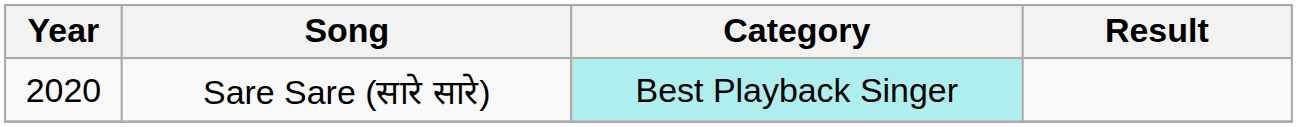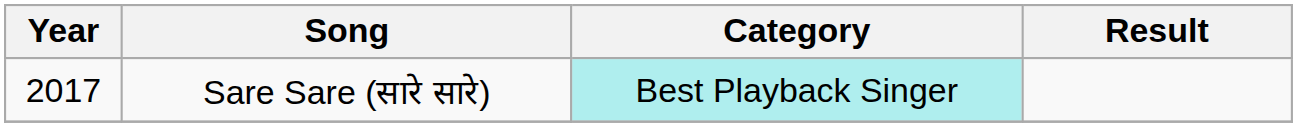 <table class="wikitable">
 <tr>
 <th width=5%>Year</th>
 <th style="width:25%;">Song</th>
 <th style="width:25%;">Category</th>
 <th style="width:15%;">Result</th>
 </tr>
 <tr>
-<td style="text-align:center;">2020</td>
+<td style="text-align:center;">2017</td>
 <td style="text-align:center;">Sare Sare (सारे सारे)</td>
 <td style="background: paleturquoise; text-align:center;">Best Playback Singer</td>
 <td></td>
 </tr>
 <tr>
 </tr>
 </table>
